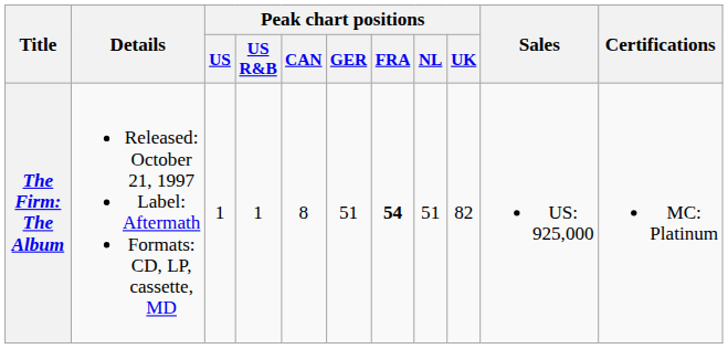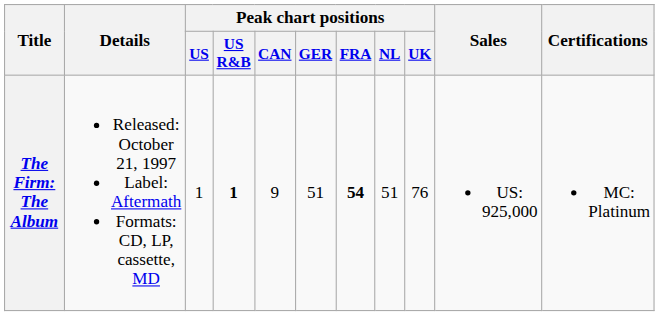 <table class="wikitable plainrowheaders" style="text-align:center;">
 <tr>
 <th rowspan="2" style="width:10em;">Title</th>
 <th rowspan="2">Details</th>
 <th colspan="7">Peak chart positions</th>
 <th rowspan="2">Sales</th>
 <th rowspan="2">Certifications</th>
 </tr>
 <tr>
 <th scope="col" style="width:2.5em;font-size:90%;"><a href='#'>US</a><br></th>
 <th scope="col" style="width:2.5em;font-size:90%;"><a href='#'>US<br>R&B</a><br></th>
 <th scope="col" style="width:2.5em;font-size:90%;"><a href='#'>CAN</a><br></th>
 <th scope="col" style="width:2.5em;font-size:90%;"><a href='#'>GER</a><br></th>
 <th scope="col" style="width:2.5em;font-size:90%;"><a href='#'>FRA</a><br></th>
 <th scope="col" style="width:2.5em;font-size:90%;"><a href='#'>NL</a><br></th>
 <th scope="col" style="width:2.5em;font-size:90%;"><a href='#'>UK</a><br></th>
 </tr>
 <tr>
 <th scope="row"><em><a href='#'>The Firm: The Album</a></em></th>
 <td><br><ul><li>Released: October 21, 1997</li><li>Label: <a href='#'>Aftermath</a></li><li>Formats: CD, LP, cassette, <a href='#'>MD</a></li></ul></td>
 <td>1</td>
-<td>1</td>
-<td>8</td>
+<td><strong>1</strong></td>
+<td>9</td>
 <td>51</td>
 <td><strong>54</strong></td>
 <td>51</td>
-<td>82</td>
+<td>76</td>
 <td><br><ul><li>US: 925,000</li></ul></td>
 <td><br><ul><li>MC: Platinum</li></ul></td>
 </tr>
 </table>
